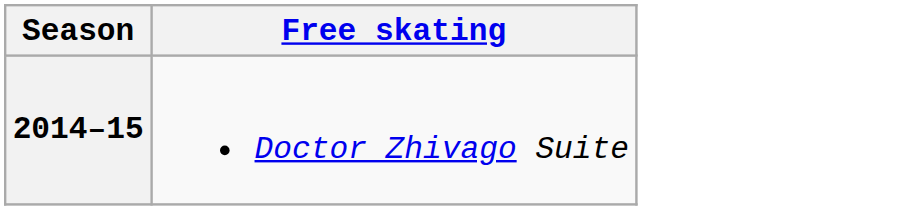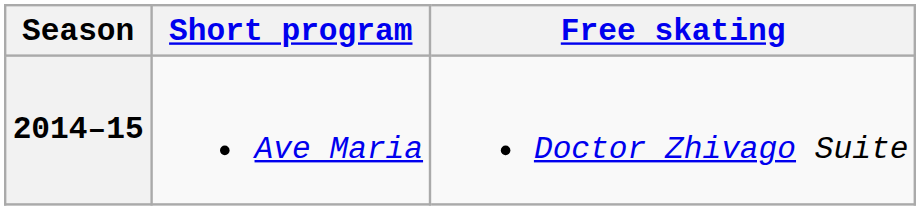 <table class=wikitable style=text-align:center>
 <tr>
 <th>Season</th>
+<th><a href='#'>Short program</a></th>
 <th><a href='#'>Free skating</a></th>
 </tr>
 <tr>
 <th>2014–15 <br> </th>
+<td><br><ul><li><em><a href='#'>Ave Maria</a></em> <br></li></ul></td>
 <td><br><ul><li><em><a href='#'>Doctor Zhivago</a> Suite</em> <br></li></ul></td>
 </tr>
 </table>
